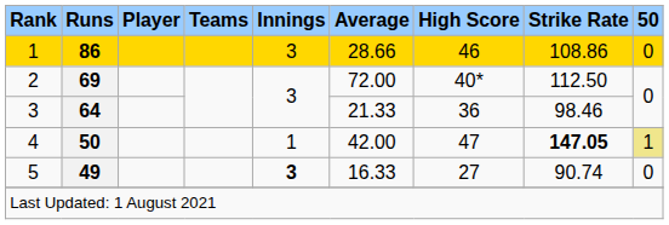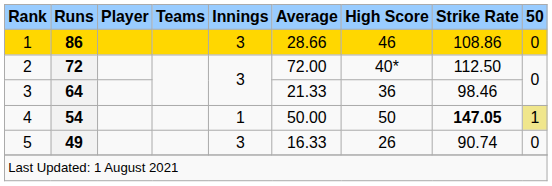 <table class="wikitable plainrowheaders sortable">
 <tr>
 <th scope=col style="background:#9cf;">Rank</th>
 <th scope=col style="background:#9cf;">Runs</th>
 <th scope=col style="background:#9cf;">Player</th>
 <th scope=col style="background:#9cf;">Teams</th>
 <th scope=col style="background:#9cf;">Innings</th>
 <th scope=col style="background:#9cf;">Average</th>
 <th scope=col style="background:#9cf;">High Score</th>
 <th scope=col style="background:#9cf;">Strike Rate</th>
 <th scope=col style="background:#9cf;">50</th>
 </tr>
 <tr>
 <td style="text-align:center; background:gold;">1</td>
 <th scope="row"  style="text-align:center; background:gold;"><strong>86</strong></th>
 <td style="background:gold;"></td>
 <td style="text-align:center; background:gold;"></td>
 <td style="text-align:center; background:gold;">3</td>
 <td style="text-align:center; background:gold;">28.66</td>
 <td style="text-align:center; background:gold;">46</td>
 <td style="text-align:center; background:gold;">108.86</td>
 <td style="text-align:center; background:gold;">0</td>
 </tr>
 <tr>
 <td align=center>2</td>
-<th scope=row style=text-align:center;><strong>69</strong></th>
+<th scope=row style=text-align:center;><strong>72</strong></th>
 <td></td>
 <td align=center rowspan=2></td>
 <td align=center rowspan=2>3</td>
 <td align=center>72.00</td>
 <td align=center>40*</td>
 <td align=center>112.50</td>
 <td align=center rowspan=2>0</td>
 </tr>
 <tr>
 <td align=center>3</td>
 <th scope=row style=text-align:center;><strong>64</strong></th>
 <td></td>
 <td align=center>21.33</td>
 <td align=center>36</td>
 <td align=center>98.46</td>
 </tr>
 <tr>
 <td align=center>4</td>
-<th scope=row style=text-align:center;><strong>50</strong></th>
+<th scope=row style=text-align:center;><strong>54</strong></th>
 <td></td>
 <td align=center></td>
 <td align=center>1</td>
-<td align=center>42.00</td>
-<td align=center>47</td>
+<td align=center>50.00</td>
+<td align=center>50</td>
 <td align=center><strong>147.05</strong></td>
 <td align=center style="background: khaki;">1</td>
 </tr>
 <tr>
 <td align=center>5</td>
 <th scope=row style=text-align:center;><strong>49</strong></th>
 <td></td>
 <td align=center></td>
-<td align=center><strong>3</strong></td>
+<td align=center>3</td>
 <td align=center>16.33</td>
-<td align=center>27</td>
+<td align=center>26</td>
 <td align=center>90.74</td>
 <td align=center>0</td>
 </tr>
 <tr>
 </tr>
 <tr class=sortbottom>
 <td colspan=9><small>Last Updated: 1 August 2021</small></td>
 </tr>
 </table>
